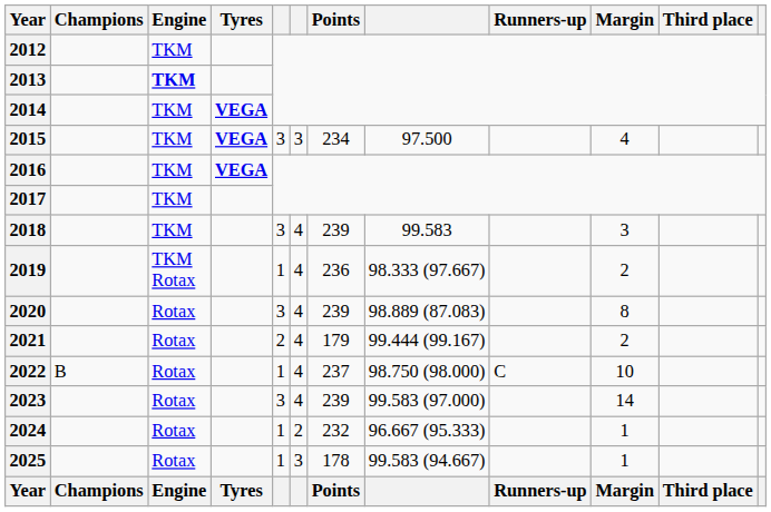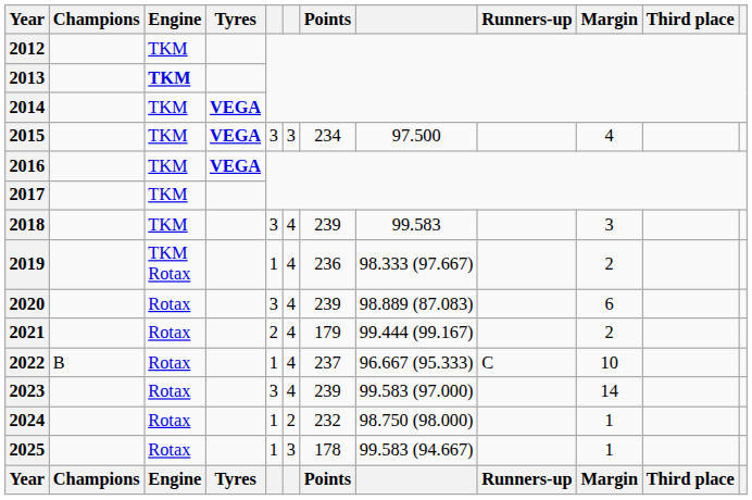 <table class="wikitable sortable" style="font-size:85%; text-align:center;">
 <tr>
 <th>Year</th>
 <th>Champions</th>
 <th>Engine</th>
 <th>Tyres</th>
 <th></th>
 <th></th>
 <th>Points</th>
 <th></th>
 <th nowrap>Runners-up</th>
 <th>Margin</th>
 <th nowrap>Third place</th>
 <th class="unsortable"></th>
 </tr>
 <tr>
 <th>2012</th>
 <td nowrap align=left></td>
 <td nowrap align=left> <a href='#'>TKM</a></td>
 <td></td>
 </tr>
 <tr>
 <th>2013</th>
 <td nowrap align=left></td>
 <td nowrap align=left><strong> <a href='#'>TKM</a></strong></td>
 <td></td>
 </tr>
 <tr>
 <th>2014</th>
 <td nowrap align=left></td>
 <td nowrap align=left> <a href='#'>TKM</a></td>
 <td><strong><span><a href='#'>VEGA</a></span></strong></td>
 </tr>
 <tr>
 <th>2015</th>
 <td nowrap align=left><strong></strong></td>
 <td nowrap align=left> <a href='#'>TKM</a></td>
 <td><strong><span><a href='#'>VEGA</a></span></strong></td>
 <td>3</td>
 <td>3</td>
 <td>234</td>
 <td>97.500</td>
 <td nowrap align=left></td>
 <td>4</td>
 <td nowrap align=left></td>
 <td></td>
 </tr>
 <tr>
 <th>2016</th>
 <td nowrap align=left></td>
 <td nowrap align=left> <a href='#'>TKM</a></td>
 <td><strong><span><a href='#'>VEGA</a></span></strong></td>
 </tr>
 <tr>
 <th>2017</th>
 <td nowrap align=left></td>
 <td nowrap align=left> <a href='#'>TKM</a></td>
 <td></td>
 </tr>
 <tr>
 <th>2018</th>
 <td nowrap align=left><strong></strong></td>
 <td nowrap align=left> <a href='#'>TKM</a></td>
 <td></td>
 <td>3</td>
 <td>4</td>
 <td>239</td>
 <td>99.583</td>
 <td nowrap align=left></td>
 <td>3</td>
 <td nowrap align=left></td>
 <td></td>
 </tr>
 <tr>
 <th>2019</th>
 <td nowrap align=left><strong></strong></td>
 <td nowrap align=left> <a href='#'>TKM</a><br> <a href='#'>Rotax</a></td>
 <td></td>
 <td>1</td>
 <td>4</td>
 <td>236</td>
 <td>98.333 (97.667)</td>
 <td nowrap align=left></td>
 <td>2</td>
 <td nowrap align=left></td>
 <td></td>
 </tr>
 <tr>
 <th>2020</th>
 <td nowrap align=left><strong></strong></td>
 <td nowrap align=left> <a href='#'>Rotax</a></td>
 <td></td>
 <td>3</td>
 <td>4</td>
 <td>239</td>
 <td>98.889 (87.083)</td>
 <td nowrap align=left></td>
-<td>8</td>
+<td>6</td>
 <td nowrap align=left></td>
 <td></td>
 </tr>
 <tr>
 <th>2021</th>
 <td nowrap align=left><strong></strong></td>
 <td nowrap align=left> <a href='#'>Rotax</a></td>
 <td></td>
 <td>2</td>
 <td>4</td>
 <td>179</td>
 <td>99.444 (99.167)</td>
 <td nowrap align=left></td>
 <td>2</td>
 <td nowrap align=left></td>
 <td></td>
 </tr>
 <tr>
 <th>2022</th>
 <td nowrap align=left><strong></strong> B</td>
 <td nowrap align=left> <a href='#'>Rotax</a></td>
 <td></td>
 <td>1</td>
 <td>4</td>
 <td>237</td>
-<td>98.750 (98.000)</td>
+<td>96.667 (95.333)</td>
 <td nowrap align=left> C</td>
 <td>10</td>
 <td nowrap align=left></td>
 <td></td>
 </tr>
 <tr>
 <th>2023</th>
 <td nowrap align=left><strong></strong></td>
 <td nowrap align=left> <a href='#'>Rotax</a></td>
 <td></td>
 <td>3</td>
 <td>4</td>
 <td>239</td>
 <td>99.583 (97.000)</td>
 <td nowrap align=left></td>
 <td>14</td>
 <td nowrap align=left></td>
 <td></td>
 </tr>
 <tr>
 <th>2024</th>
 <td nowrap align=left><strong></strong></td>
 <td nowrap align=left> <a href='#'>Rotax</a></td>
 <td></td>
 <td>1</td>
 <td>2</td>
 <td>232</td>
-<td>96.667 (95.333)</td>
+<td>98.750 (98.000)</td>
 <td nowrap align=left></td>
 <td>1</td>
 <td nowrap align=left></td>
 <td></td>
 </tr>
 <tr>
 <th>2025</th>
 <td nowrap align=left><strong></strong></td>
 <td nowrap align=left> <a href='#'>Rotax</a></td>
 <td></td>
 <td>1</td>
 <td>3</td>
 <td>178</td>
 <td>99.583 (94.667)</td>
 <td nowrap align=left></td>
 <td>1</td>
 <td nowrap align=left></td>
 <td></td>
 </tr>
 <tr>
 <th>Year</th>
 <th>Champions</th>
 <th>Engine</th>
 <th>Tyres</th>
 <th></th>
 <th></th>
 <th>Points</th>
 <th></th>
 <th>Runners-up</th>
 <th>Margin</th>
 <th>Third place</th>
 <th></th>
 </tr>
 </table>
